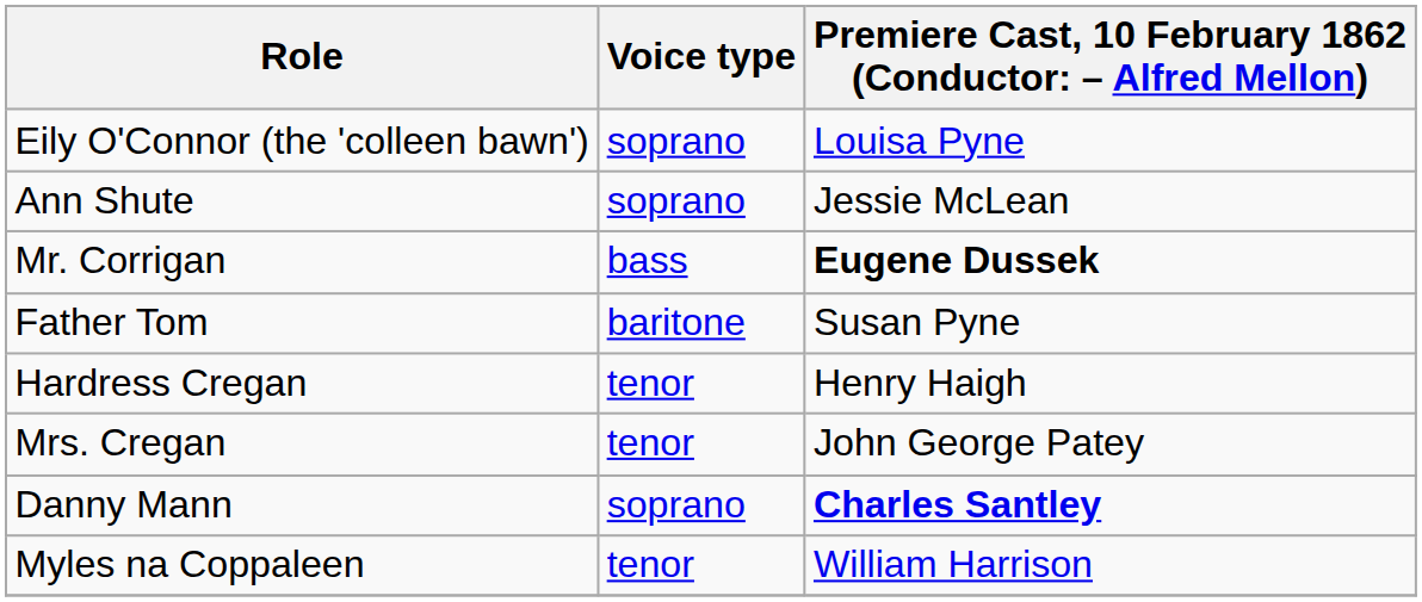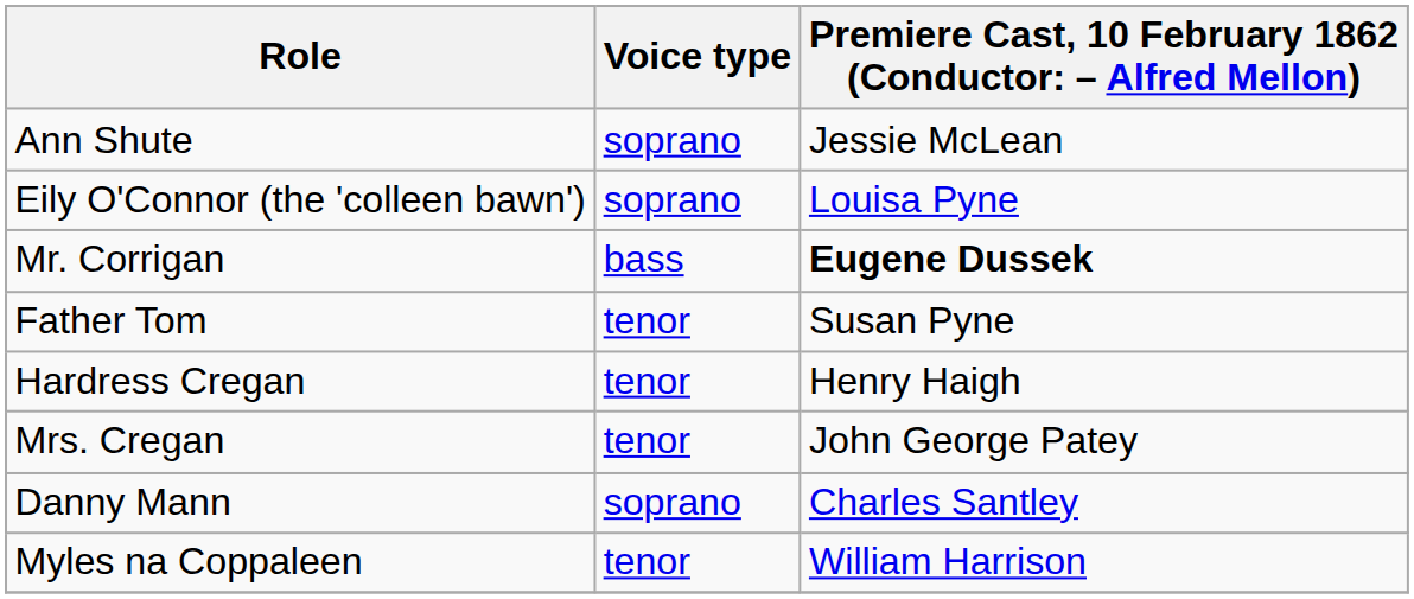 <table class="wikitable">
 <tr>
 <th>Role</th>
 <th>Voice type</th>
 <th>Premiere Cast, 10 February 1862<br>(Conductor: – <a href='#'>Alfred Mellon</a>)</th>
 </tr>
 <tr>
+<td>Ann Shute</td>
+<td><a href='#'>soprano</a></td>
+<td>Jessie McLean</td>
+</tr>
+<tr>
 <td>Eily O'Connor (the 'colleen bawn')</td>
 <td><a href='#'>soprano</a></td>
 <td><a href='#'>Louisa Pyne</a></td>
-</tr>
-<tr>
-<td>Ann Shute</td>
-<td><a href='#'>soprano</a></td>
-<td>Jessie McLean</td>
 </tr>
 <tr>
 <td>Mr. Corrigan</td>
 <td><a href='#'>bass</a></td>
 <td><strong>Eugene Dussek</strong></td>
 </tr>
 <tr>
 <td>Father Tom</td>
-<td><a href='#'>baritone</a></td>
+<td><a href='#'>tenor</a></td>
 <td>Susan Pyne</td>
 </tr>
 <tr>
 <td>Hardress Cregan</td>
 <td><a href='#'>tenor</a></td>
 <td>Henry Haigh </td>
 </tr>
 <tr>
 <td>Mrs. Cregan</td>
 <td><a href='#'>tenor</a></td>
 <td>John George Patey</td>
 </tr>
 <tr>
 <td>Danny Mann</td>
 <td><a href='#'>soprano</a></td>
-<td><strong><a href='#'>Charles Santley</a></strong></td>
+<td><a href='#'>Charles Santley</a></td>
 </tr>
 <tr>
 <td>Myles na Coppaleen</td>
 <td><a href='#'>tenor</a></td>
 <td><a href='#'>William Harrison</a></td>
 </tr>
 <tr>
 </tr>
 </table>
